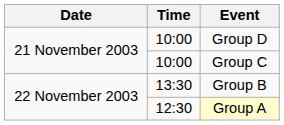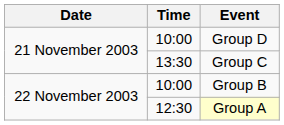 <table class = "wikitable" style="text-align:center;">
 <tr>
 <th width=150>Date</th>
 <th width=50>Time</th>
 <th width=80>Event</th>
 </tr>
 <tr>
 <td rowspan=2>21 November 2003</td>
 <td>10:00</td>
 <td>Group D</td>
 </tr>
 <tr>
-<td>10:00</td>
+<td>13:30</td>
 <td>Group C</td>
 </tr>
 <tr>
 <td rowspan=2>22 November 2003</td>
-<td>13:30</td>
+<td>10:00</td>
 <td>Group B</td>
 </tr>
 <tr>
 <td>12:30</td>
 <td bgcolor=ffffcc>Group A</td>
 </tr>
 </table>
